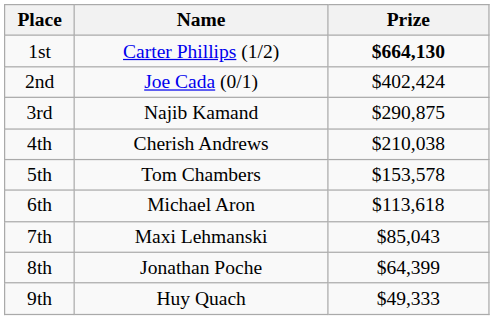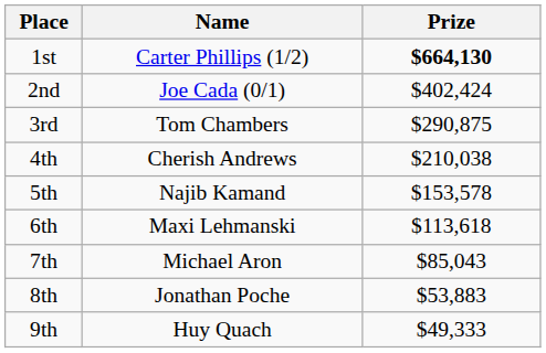 <table class="wikitable">
 <tr>
 <th width="50">Place</th>
 <th width="200">Name</th>
 <th width="125">Prize</th>
 </tr>
 <tr>
 <td align = "center">1st</td>
 <td align = "center"><a href='#'>Carter Phillips</a> (1/2)</td>
 <td align = "center"><strong>$664,130</strong></td>
 </tr>
 <tr>
 <td align = "center">2nd</td>
 <td align = "center"><a href='#'>Joe Cada</a> (0/1)</td>
 <td align = "center">$402,424</td>
 </tr>
 <tr>
 <td align = "center">3rd</td>
-<td align = "center">Najib Kamand</td>
+<td align = "center">Tom Chambers</td>
 <td align = "center">$290,875</td>
 </tr>
 <tr>
 <td align = "center">4th</td>
 <td align = "center">Cherish Andrews</td>
 <td align = "center">$210,038</td>
 </tr>
 <tr>
 <td align = "center">5th</td>
-<td align = "center">Tom Chambers</td>
+<td align = "center">Najib Kamand</td>
 <td align = "center">$153,578</td>
 </tr>
 <tr>
 <td align = "center">6th</td>
-<td align = "center">Michael Aron</td>
+<td align = "center">Maxi Lehmanski</td>
 <td align = "center">$113,618</td>
 </tr>
 <tr>
 <td align = "center">7th</td>
-<td align = "center">Maxi Lehmanski</td>
+<td align = "center">Michael Aron</td>
 <td align = "center">$85,043</td>
 </tr>
 <tr>
 <td align = "center">8th</td>
 <td align = "center">Jonathan Poche</td>
-<td align = "center">$64,399</td>
+<td align = "center">$53,883</td>
 </tr>
 <tr>
 <td align = "center">9th</td>
 <td align = "center">Huy Quach</td>
 <td align = "center">$49,333</td>
 </tr>
 </table>
